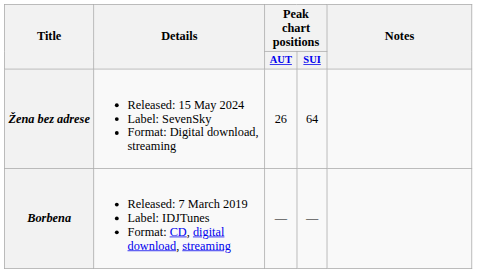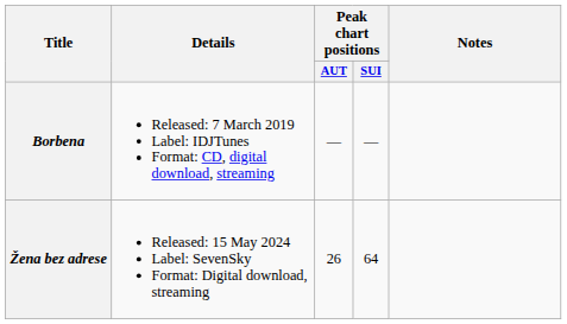 <table class="wikitable plainrowheaders" style="text-align:center;">
 <tr>
 <th rowspan="2" scope="col" style="width:10em;">Title</th>
 <th rowspan="2" scope="col" style="width:20em;">Details</th>
 <th colspan="2">Peak chart positions</th>
 <th rowspan="2" scope="col" style="width:20em;">Notes</th>
 </tr>
 <tr>
 <th scope="col" style="width:3em; font-size:85%;"><a href='#'>AUT</a><br></th>
 <th scope="col" style="width:3em; font-size:85%;"><a href='#'>SUI</a><br></th>
 </tr>
 <tr>
+<th scope="row"><em>Borbena</em></th>
+<td align="left"><br><ul><li>Released: 7 March 2019</li><li>Label: IDJTunes</li><li>Format: <a href='#'>CD</a>, <a href='#'>digital download</a>, <a href='#'>streaming</a></li></ul></td>
+<td>—</td>
+<td>—</td>
+<td><br></td>
+</tr>
+<tr>
 <th scope="row"><em>Žena bez adrese</em></th>
 <td align="left"><br><ul><li>Released: 15 May 2024</li><li>Label: SevenSky</li><li>Format: Digital download, streaming</li></ul></td>
 <td>26</td>
 <td>64</td>
 <td><br></td>
 </tr>
-<tr>
-<th scope="row"><em>Borbena</em></th>
-<td align="left"><br><ul><li>Released: 7 March 2019</li><li>Label: IDJTunes</li><li>Format: <a href='#'>CD</a>, <a href='#'>digital download</a>, <a href='#'>streaming</a></li></ul></td>
-<td>—</td>
-<td>—</td>
-<td><br></td>
-</tr>
 </table>
